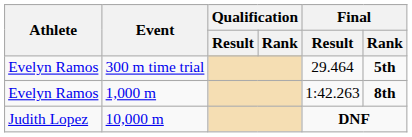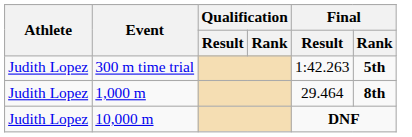 <table class="wikitable" border="1" style="font-size:90%">
 <tr>
 <th rowspan=2>Athlete</th>
 <th rowspan=2>Event</th>
 <th colspan=2>Qualification</th>
 <th colspan=2>Final</th>
 </tr>
 <tr>
 <th>Result</th>
 <th>Rank</th>
 <th>Result</th>
 <th>Rank</th>
 </tr>
 <tr>
-<td><a href='#'>Evelyn Ramos</a></td>
+<td><a href='#'>Judith Lopez</a></td>
 <td><a href='#'>300 m time trial</a></td>
 <td bgcolor=wheat colspan="2"></td>
-<td align=center>29.464</td>
+<td align=center>1:42.263</td>
 <td align=center><strong>5th</strong></td>
 </tr>
 <tr>
-<td><a href='#'>Evelyn Ramos</a></td>
+<td><a href='#'>Judith Lopez</a></td>
 <td><a href='#'>1,000 m</a></td>
 <td bgcolor=wheat colspan="2"></td>
-<td align=center>1:42.263</td>
+<td align=center>29.464</td>
 <td align=center><strong>8th</strong></td>
 </tr>
 <tr>
 <td><a href='#'>Judith Lopez</a></td>
 <td><a href='#'>10,000 m</a></td>
 <td bgcolor=wheat colspan="2"></td>
 <td align=center colspan=2><strong>DNF</strong></td>
 </tr>
 </table>
